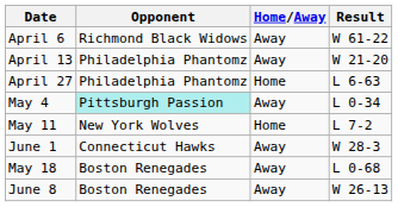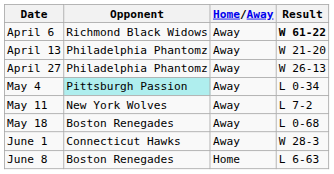 <table class="wikitable">
 <tr>
 <th>Date</th>
 <th>Opponent</th>
 <th><a href='#'>Home</a>/<a href='#'>Away</a></th>
 <th>Result</th>
 </tr>
 <tr>
 <td>April 6</td>
 <td>Richmond Black Widows</td>
 <td>Away</td>
-<td>W 61-22</td>
+<td><strong>W 61-22</strong></td>
 </tr>
 <tr>
 <td>April 13</td>
 <td>Philadelphia Phantomz</td>
 <td>Away</td>
 <td>W 21-20</td>
 </tr>
 <tr>
 <td>April 27</td>
 <td>Philadelphia Phantomz</td>
-<td>Home</td>
-<td>L 6-63</td>
+<td>Away</td>
+<td>W 26-13</td>
 </tr>
 <tr>
 <td>May 4</td>
 <td style="background: paleturquoise;">Pittsburgh Passion</td>
 <td>Away</td>
 <td>L 0-34</td>
 </tr>
 <tr>
 <td>May 11</td>
 <td>New York Wolves</td>
-<td>Home</td>
+<td>Away</td>
 <td>L 7-2</td>
+</tr>
+<tr>
+<td>May 18</td>
+<td>Boston Renegades</td>
+<td>Away</td>
+<td>L 0-68</td>
 </tr>
 <tr>
 <td>June 1</td>
 <td>Connecticut Hawks</td>
 <td>Away</td>
 <td>W 28-3</td>
 </tr>
 <tr>
-<td>May 18</td>
-<td>Boston Renegades</td>
-<td>Away</td>
-<td>L 0-68</td>
-</tr>
-<tr>
 <td>June 8</td>
 <td>Boston Renegades</td>
-<td>Away</td>
-<td>W 26-13</td>
+<td>Home</td>
+<td>L 6-63</td>
 </tr>
 </table>
